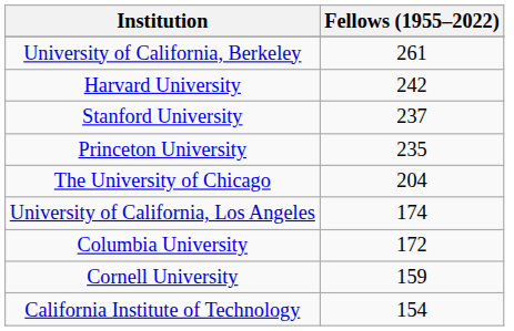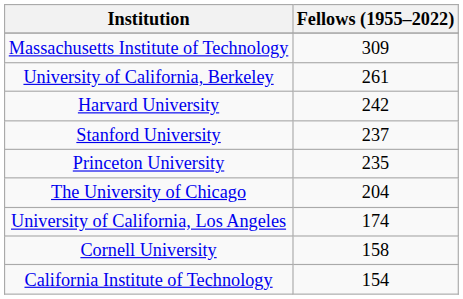 <table class="wikitable sortable">
 <tr>
 <th>Institution</th>
 <th data-sort-type="number">Fellows (1955–2022)</th>
 </tr>
 <tr>
+</tr>
+<tr>
+<td align="center"><a href='#'>Massachusetts Institute of Technology</a></td>
+<td align="center">309</td>
 </tr>
 <tr>
 <td align="center"><a href='#'>University of California, Berkeley</a></td>
 <td align="center">261</td>
 </tr>
 <tr>
 <td align="center"><a href='#'>Harvard University</a></td>
 <td align="center">242</td>
 </tr>
 <tr>
 <td align="center"><a href='#'>Stanford University</a></td>
 <td align="center">237</td>
 </tr>
 <tr>
 <td align="center"><a href='#'>Princeton University</a></td>
 <td align="center">235</td>
 </tr>
 <tr>
 <td align="center"><a href='#'>The University of Chicago</a></td>
 <td align="center">204</td>
 </tr>
 <tr>
 <td align="center"><a href='#'>University of California, Los Angeles</a></td>
 <td align="center">174</td>
 </tr>
 <tr>
-<td align="center"><a href='#'>Columbia University</a></td>
-<td align="center">172</td>
-</tr>
-<tr>
 <td align="center"><a href='#'>Cornell University</a></td>
-<td align="center">159</td>
+<td align="center">158</td>
 </tr>
 <tr>
 <td align="center"><a href='#'>California Institute of Technology</a></td>
 <td align="center">154</td>
 </tr>
 </table>
